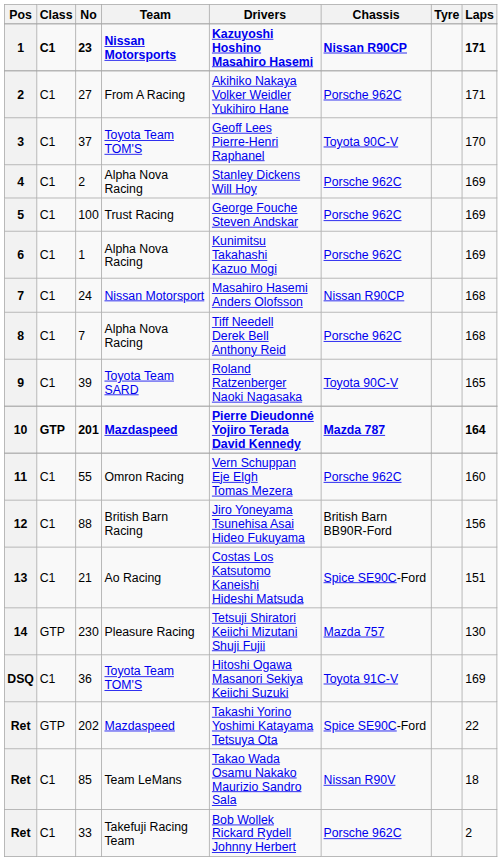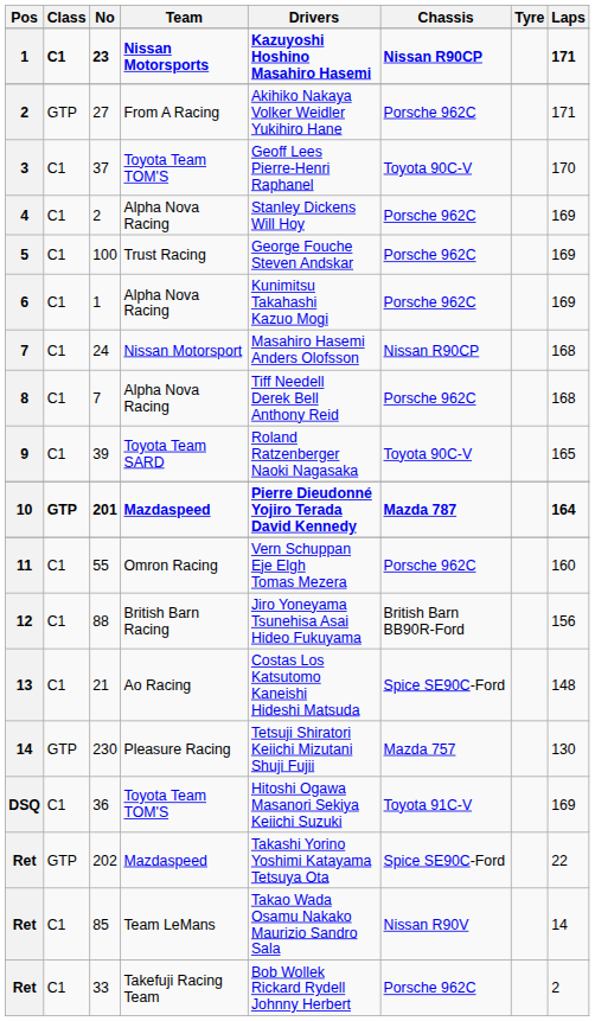 <table class="wikitable" style="font-size: 95%;">
 <tr>
 <th>Pos</th>
 <th>Class</th>
 <th>No</th>
 <th>Team</th>
 <th>Drivers</th>
 <th>Chassis</th>
 <th>Tyre</th>
 <th>Laps</th>
 </tr>
 <tr>
 </tr>
 <tr style="font-weight:bold">
 <th>1</th>
 <td>C1</td>
 <td>23</td>
 <td><a href='#'>Nissan Motorsports</a></td>
 <td> <a href='#'>Kazuyoshi Hoshino</a><br> <a href='#'>Masahiro Hasemi</a></td>
 <td><a href='#'>Nissan R90CP</a></td>
 <td></td>
 <td>171</td>
 </tr>
 <tr style="font-weight:bold">
 </tr>
 <tr>
 <th>2</th>
-<td>C1</td>
+<td>GTP</td>
 <td>27</td>
 <td>From A Racing</td>
 <td> <a href='#'>Akihiko Nakaya</a><br> <a href='#'>Volker Weidler</a><br> <a href='#'>Yukihiro Hane</a></td>
 <td><a href='#'>Porsche 962C</a></td>
 <td></td>
 <td>171</td>
 </tr>
 <tr>
 <th>3</th>
 <td>C1</td>
 <td>37</td>
 <td><a href='#'>Toyota Team TOM'S</a></td>
 <td> <a href='#'>Geoff Lees</a><br> <a href='#'>Pierre-Henri Raphanel</a></td>
 <td><a href='#'>Toyota 90C-V</a></td>
 <td></td>
 <td>170</td>
 </tr>
 <tr>
 <th>4</th>
 <td>C1</td>
 <td>2</td>
 <td>Alpha Nova Racing</td>
 <td> <a href='#'>Stanley Dickens</a><br> <a href='#'>Will Hoy</a></td>
 <td><a href='#'>Porsche 962C</a></td>
 <td></td>
 <td>169</td>
 </tr>
 <tr>
 <th>5</th>
 <td>C1</td>
 <td>100</td>
 <td>Trust Racing</td>
 <td> <a href='#'>George Fouche</a><br> <a href='#'>Steven Andskar</a></td>
 <td><a href='#'>Porsche 962C</a></td>
 <td></td>
 <td>169</td>
 </tr>
 <tr>
 <th>6</th>
 <td>C1</td>
 <td>1</td>
 <td>Alpha Nova Racing</td>
 <td> <a href='#'>Kunimitsu Takahashi</a><br> <a href='#'>Kazuo Mogi</a></td>
 <td><a href='#'>Porsche 962C</a></td>
 <td></td>
 <td>169</td>
 </tr>
 <tr>
 <th>7</th>
 <td>C1</td>
 <td>24</td>
 <td><a href='#'>Nissan Motorsport</a></td>
 <td> <a href='#'>Masahiro Hasemi</a><br> <a href='#'>Anders Olofsson</a></td>
 <td><a href='#'>Nissan R90CP</a></td>
 <td></td>
 <td>168</td>
 </tr>
 <tr>
 <th>8</th>
 <td>C1</td>
 <td>7</td>
 <td>Alpha Nova Racing</td>
 <td> <a href='#'>Tiff Needell</a><br> <a href='#'>Derek Bell</a><br> <a href='#'>Anthony Reid</a></td>
 <td><a href='#'>Porsche 962C</a></td>
 <td></td>
 <td>168</td>
 </tr>
 <tr>
 <th>9</th>
 <td>C1</td>
 <td>39</td>
 <td><a href='#'>Toyota Team SARD</a></td>
 <td> <a href='#'>Roland Ratzenberger</a><br> <a href='#'>Naoki Nagasaka</a></td>
 <td><a href='#'>Toyota 90C-V</a></td>
 <td></td>
 <td>165</td>
 </tr>
 <tr>
 </tr>
 <tr style="font-weight:bold">
 <th>10</th>
 <td>GTP</td>
 <td>201</td>
 <td><a href='#'>Mazdaspeed</a></td>
 <td> <a href='#'>Pierre Dieudonné</a><br> <a href='#'>Yojiro Terada</a><br> <a href='#'>David Kennedy</a></td>
 <td><a href='#'>Mazda 787</a></td>
 <td></td>
 <td>164</td>
 </tr>
 <tr style="font-weight:bold">
 </tr>
 <tr>
 <th>11</th>
 <td>C1</td>
 <td>55</td>
 <td>Omron Racing</td>
 <td> <a href='#'>Vern Schuppan</a><br> <a href='#'>Eje Elgh</a><br> <a href='#'>Tomas Mezera</a></td>
 <td><a href='#'>Porsche 962C</a></td>
 <td></td>
 <td>160</td>
 </tr>
 <tr>
 <th>12</th>
 <td>C1</td>
 <td>88</td>
 <td>British Barn Racing</td>
 <td> <a href='#'>Jiro Yoneyama</a><br> <a href='#'>Tsunehisa Asai</a><br> <a href='#'>Hideo Fukuyama</a></td>
 <td>British Barn BB90R-Ford</td>
 <td></td>
 <td>156</td>
 </tr>
 <tr>
 <th>13</th>
 <td>C1</td>
 <td>21</td>
 <td>Ao Racing</td>
 <td> <a href='#'>Costas Los</a><br> <a href='#'>Katsutomo Kaneishi</a><br> <a href='#'>Hideshi Matsuda</a></td>
 <td><a href='#'>Spice SE90C</a>-Ford</td>
 <td></td>
-<td>151</td>
+<td>148</td>
 </tr>
 <tr>
 <th>14</th>
 <td>GTP</td>
 <td>230</td>
 <td>Pleasure Racing</td>
 <td> <a href='#'>Tetsuji Shiratori</a><br> <a href='#'>Keiichi Mizutani</a><br> <a href='#'>Shuji Fujii</a></td>
 <td><a href='#'>Mazda 757</a></td>
 <td></td>
 <td>130</td>
 </tr>
 <tr>
 <th>DSQ</th>
 <td>C1</td>
 <td>36</td>
 <td><a href='#'>Toyota Team TOM'S</a></td>
 <td> <a href='#'>Hitoshi Ogawa</a><br> <a href='#'>Masanori Sekiya</a><br> <a href='#'>Keiichi Suzuki</a></td>
 <td><a href='#'>Toyota 91C-V</a></td>
 <td></td>
 <td>169</td>
 </tr>
 <tr>
 <th>Ret</th>
 <td>GTP</td>
 <td>202</td>
 <td><a href='#'>Mazdaspeed</a></td>
 <td> <a href='#'>Takashi Yorino</a><br> <a href='#'>Yoshimi Katayama</a><br> <a href='#'>Tetsuya Ota</a></td>
 <td><a href='#'>Spice SE90C</a>-Ford</td>
 <td></td>
 <td>22</td>
 </tr>
 <tr>
 <th>Ret</th>
 <td>C1</td>
 <td>85</td>
 <td>Team LeMans</td>
 <td> <a href='#'>Takao Wada</a><br> <a href='#'>Osamu Nakako</a><br> <a href='#'>Maurizio Sandro Sala</a></td>
 <td><a href='#'>Nissan R90V</a></td>
 <td></td>
-<td>18</td>
+<td>14</td>
 </tr>
 <tr>
 <th>Ret</th>
 <td>C1</td>
 <td>33</td>
 <td>Takefuji Racing Team</td>
 <td> <a href='#'>Bob Wollek</a><br> <a href='#'>Rickard Rydell</a><br> <a href='#'>Johnny Herbert</a></td>
 <td><a href='#'>Porsche 962C</a></td>
 <td></td>
 <td>2</td>
 </tr>
 </table>
